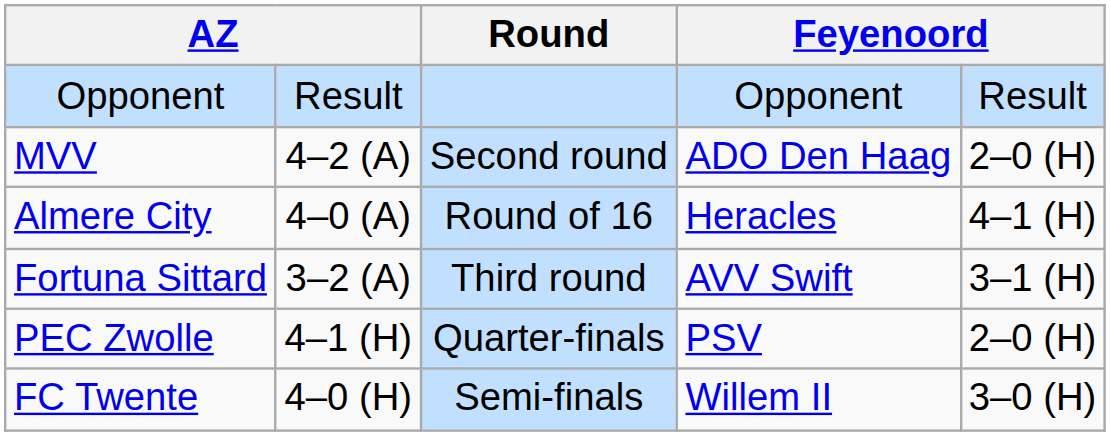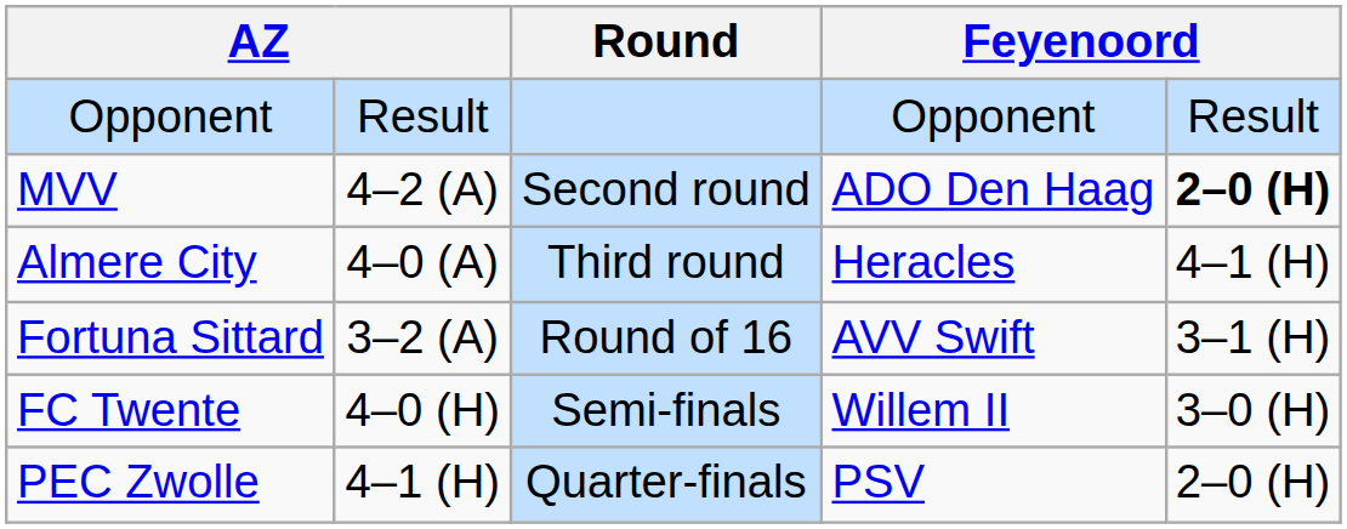 <table class="wikitable" style="text-align:center">
 <tr>
 <th colspan=2><a href='#'>AZ</a></th>
 <th>Round</th>
 <th colspan=2><a href='#'>Feyenoord</a></th>
 </tr>
 <tr style="background:#c1e0ff">
 <td>Opponent</td>
 <td>Result</td>
 <td></td>
 <td>Opponent</td>
 <td>Result</td>
 </tr>
 <tr>
 <td align=left><a href='#'>MVV</a></td>
 <td>4–2 (A)</td>
 <td style="background:#c1e0ff">Second round</td>
 <td align=left><a href='#'>ADO Den Haag</a></td>
-<td>2–0 (H)</td>
+<td><strong>2–0 (H)</strong></td>
 </tr>
 <tr>
 <td align=left><a href='#'>Almere City</a></td>
 <td>4–0 (A)</td>
-<td style="background:#c1e0ff">Round of 16</td>
+<td style="background:#c1e0ff">Third round</td>
 <td align=left><a href='#'>Heracles</a></td>
 <td>4–1 (H)</td>
 </tr>
 <tr>
 <td align=left><a href='#'>Fortuna Sittard</a></td>
 <td>3–2 (A)</td>
-<td style="background:#c1e0ff">Third round</td>
+<td style="background:#c1e0ff">Round of 16</td>
 <td align=left><a href='#'>AVV Swift</a></td>
 <td>3–1 (H)</td>
+</tr>
+<tr>
+<td align=left><a href='#'>FC Twente</a></td>
+<td>4–0 (H)</td>
+<td style="background:#c1e0ff">Semi-finals</td>
+<td align=left><a href='#'>Willem II</a></td>
+<td>3–0 (H)</td>
 </tr>
 <tr>
 <td align=left><a href='#'>PEC Zwolle</a></td>
 <td>4–1 (H)</td>
 <td style="background:#c1e0ff">Quarter-finals</td>
 <td align=left><a href='#'>PSV</a></td>
 <td>2–0 (H)</td>
 </tr>
-<tr>
-<td align=left><a href='#'>FC Twente</a></td>
-<td>4–0 (H)</td>
-<td style="background:#c1e0ff">Semi-finals</td>
-<td align=left><a href='#'>Willem II</a></td>
-<td>3–0 (H)</td>
-</tr>
 </table>
